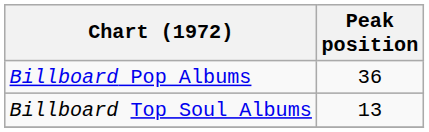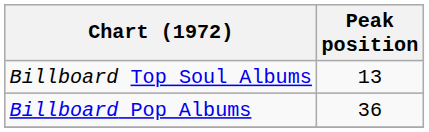 <table class="wikitable">
 <tr>
 <th>Chart (1972)</th>
 <th>Peak<br>position</th>
 </tr>
 <tr>
+<td><em>Billboard</em> <a href='#'>Top Soul Albums</a></td>
+<td align=center>13</td>
+</tr>
+<tr>
 <td><a href='#'><em>Billboard</em> Pop Albums</a></td>
 <td align=center>36</td>
 </tr>
 <tr>
-<td><em>Billboard</em> <a href='#'>Top Soul Albums</a></td>
-<td align=center>13</td>
-</tr>
-<tr>
 </tr>
 </table>
